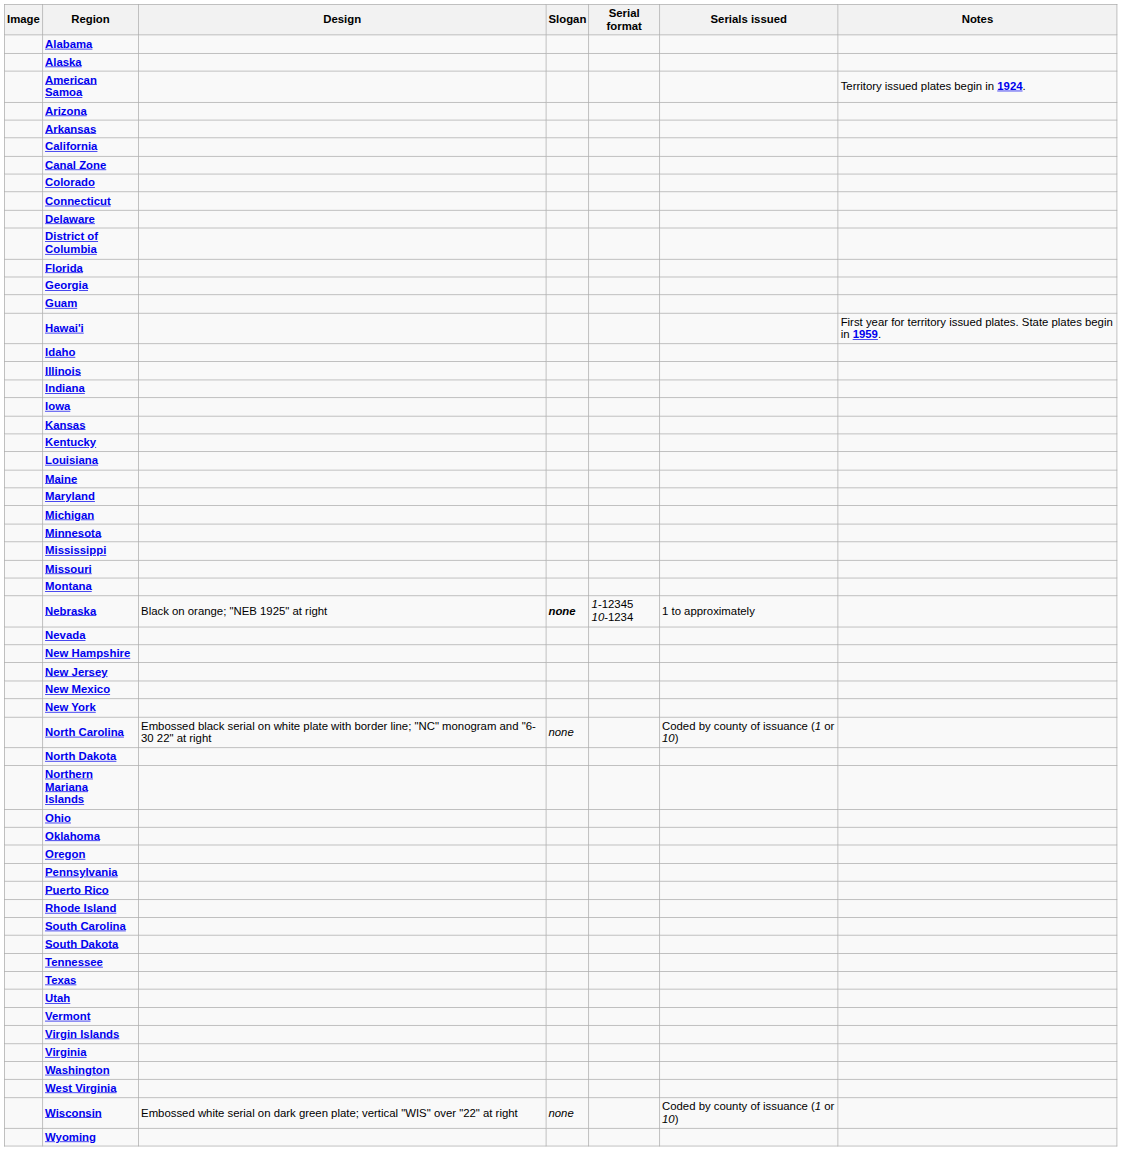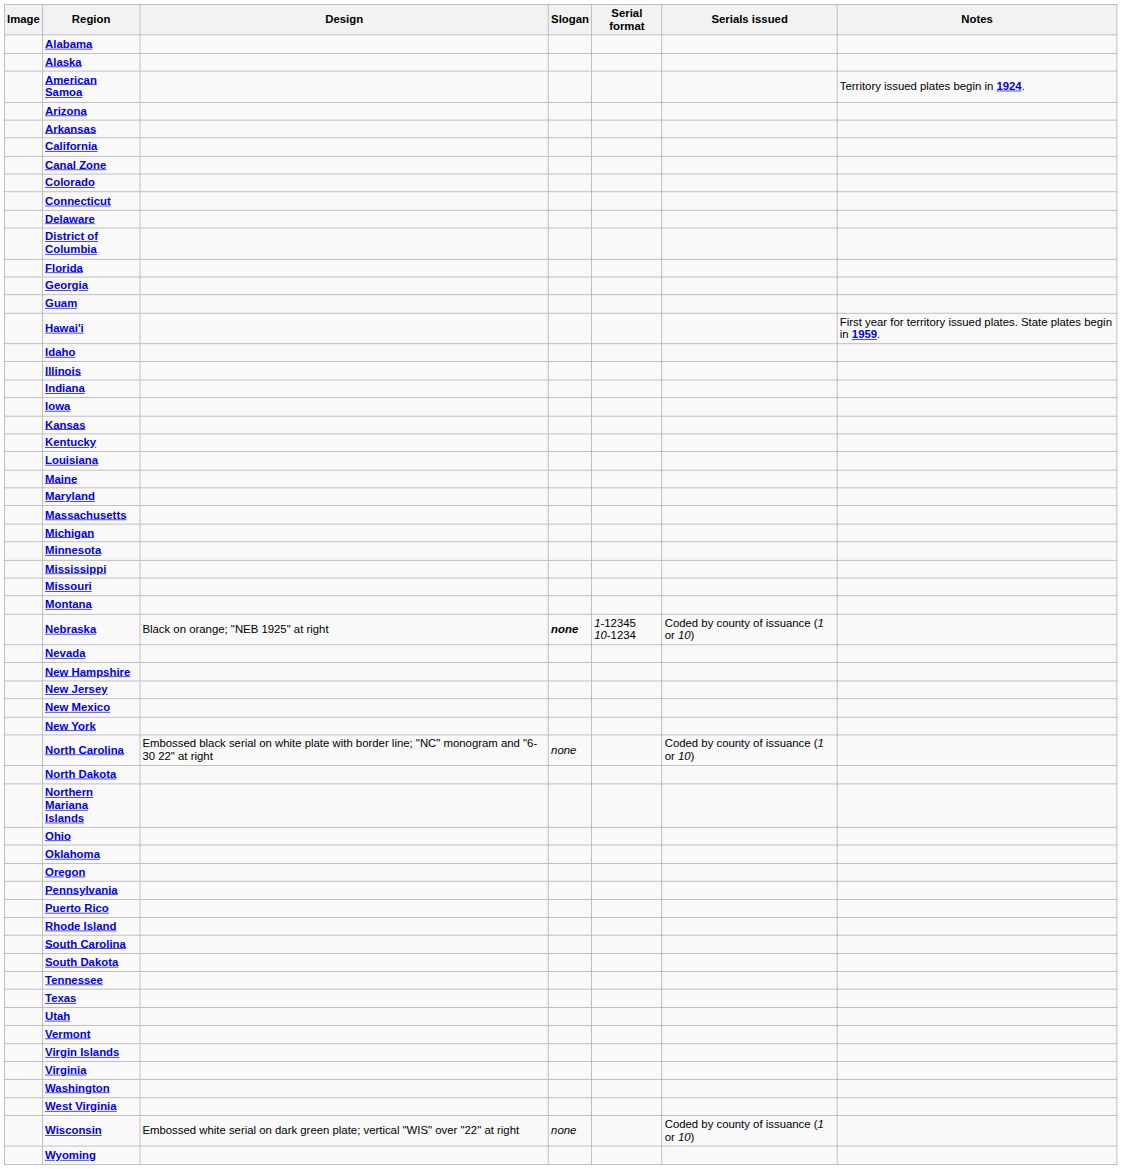 <table class="wikitable">
 <tr>
 <th>Image</th>
 <th>Region</th>
 <th>Design</th>
 <th>Slogan</th>
 <th>Serial format</th>
 <th>Serials issued</th>
 <th>Notes</th>
 </tr>
 <tr>
 <td></td>
 <td><strong><a href='#'>Alabama</a></strong></td>
 <td></td>
 <td></td>
 <td></td>
 <td></td>
 <td></td>
 </tr>
 <tr>
 <td></td>
 <td><strong><a href='#'>Alaska</a></strong></td>
 <td></td>
 <td></td>
 <td></td>
 <td></td>
 <td></td>
 </tr>
 <tr>
 <td></td>
 <td><strong><a href='#'>American Samoa</a></strong></td>
 <td></td>
 <td></td>
 <td></td>
 <td></td>
 <td>Territory issued plates begin in <a href='#'><strong>1924</strong></a>.</td>
 </tr>
 <tr>
 <td></td>
 <td><strong><a href='#'>Arizona</a></strong></td>
 <td></td>
 <td></td>
 <td></td>
 <td></td>
 <td></td>
 </tr>
 <tr>
 <td></td>
 <td><strong><a href='#'>Arkansas</a></strong></td>
 <td></td>
 <td></td>
 <td></td>
 <td></td>
 <td></td>
 </tr>
 <tr>
 <td></td>
 <td><strong><a href='#'>California</a></strong></td>
 <td></td>
 <td></td>
 <td></td>
 <td></td>
 <td></td>
 </tr>
 <tr>
 <td></td>
 <td><strong><a href='#'>Canal Zone</a></strong></td>
 <td></td>
 <td></td>
 <td></td>
 <td></td>
 <td></td>
 </tr>
 <tr>
 <td></td>
 <td><strong><a href='#'>Colorado</a></strong></td>
 <td></td>
 <td></td>
 <td></td>
 <td></td>
 <td></td>
 </tr>
 <tr>
 <td></td>
 <td><strong><a href='#'>Connecticut</a></strong></td>
 <td></td>
 <td></td>
 <td></td>
 <td></td>
 <td></td>
 </tr>
 <tr>
 <td></td>
 <td><strong><a href='#'>Delaware</a></strong></td>
 <td></td>
 <td></td>
 <td></td>
 <td></td>
 <td></td>
 </tr>
 <tr>
 <td></td>
 <td><strong><a href='#'>District of<br>Columbia</a></strong></td>
 <td></td>
 <td></td>
 <td></td>
 <td></td>
 <td></td>
 </tr>
 <tr>
 <td></td>
 <td><strong><a href='#'>Florida</a></strong></td>
 <td></td>
 <td></td>
 <td></td>
 <td></td>
 <td></td>
 </tr>
 <tr>
 <td></td>
 <td><strong><a href='#'>Georgia</a></strong></td>
 <td></td>
 <td></td>
 <td></td>
 <td></td>
 <td></td>
 </tr>
 <tr>
 <td></td>
 <td><strong><a href='#'>Guam</a></strong></td>
 <td></td>
 <td></td>
 <td></td>
 <td></td>
 <td></td>
 </tr>
 <tr>
 <td></td>
 <td><strong><a href='#'>Hawai'i</a></strong></td>
 <td></td>
 <td></td>
 <td></td>
 <td></td>
 <td>First year for territory issued plates. State plates begin in <a href='#'><strong>1959</strong></a>.</td>
 </tr>
 <tr>
 <td></td>
 <td><strong><a href='#'>Idaho</a></strong></td>
 <td></td>
 <td></td>
 <td></td>
 <td></td>
 <td></td>
 </tr>
 <tr>
 <td></td>
 <td><strong><a href='#'>Illinois</a></strong></td>
 <td></td>
 <td></td>
 <td></td>
 <td></td>
 <td></td>
 </tr>
 <tr>
 <td></td>
 <td><strong><a href='#'>Indiana</a></strong></td>
 <td></td>
 <td></td>
 <td></td>
 <td></td>
 <td></td>
 </tr>
 <tr>
 <td></td>
 <td><strong><a href='#'>Iowa</a></strong></td>
 <td></td>
 <td></td>
 <td></td>
 <td></td>
 <td></td>
 </tr>
 <tr>
 <td></td>
 <td><strong><a href='#'>Kansas</a></strong></td>
 <td></td>
 <td></td>
 <td></td>
 <td></td>
 <td></td>
 </tr>
 <tr>
 <td></td>
 <td><strong><a href='#'>Kentucky</a></strong></td>
 <td></td>
 <td></td>
 <td></td>
 <td></td>
 <td></td>
 </tr>
 <tr>
 <td></td>
 <td><strong><a href='#'>Louisiana</a></strong></td>
 <td></td>
 <td></td>
 <td></td>
 <td></td>
 <td></td>
 </tr>
 <tr>
 <td></td>
 <td><strong><a href='#'>Maine</a></strong></td>
 <td></td>
 <td></td>
 <td></td>
 <td></td>
 <td></td>
 </tr>
 <tr>
 <td></td>
 <td><strong><a href='#'>Maryland</a></strong></td>
 <td></td>
 <td></td>
 <td></td>
 <td></td>
 <td></td>
 </tr>
 <tr>
 <td></td>
+<td><strong><a href='#'>Massachusetts</a></strong></td>
+<td></td>
+<td></td>
+<td></td>
+<td></td>
+<td></td>
+</tr>
+<tr>
+<td></td>
 <td><strong><a href='#'>Michigan</a></strong></td>
 <td></td>
 <td></td>
 <td></td>
 <td></td>
 <td></td>
 </tr>
 <tr>
 <td></td>
 <td><strong><a href='#'>Minnesota</a></strong></td>
 <td></td>
 <td></td>
 <td></td>
 <td></td>
 <td></td>
 </tr>
 <tr>
 <td></td>
 <td><strong><a href='#'>Mississippi</a></strong></td>
 <td></td>
 <td></td>
 <td></td>
 <td></td>
 <td></td>
 </tr>
 <tr>
 <td></td>
 <td><strong><a href='#'>Missouri</a></strong></td>
 <td></td>
 <td></td>
 <td></td>
 <td></td>
 <td></td>
 </tr>
 <tr>
 <td></td>
 <td><strong><a href='#'>Montana</a></strong></td>
 <td></td>
 <td></td>
 <td></td>
 <td></td>
 <td></td>
 </tr>
 <tr>
 <td></td>
 <td><strong><a href='#'>Nebraska</a></strong></td>
 <td>Black on orange; "NEB 1925" at right</td>
 <td><strong><em>none</em></strong></td>
 <td><em>1</em>-12345<br><em>10</em>-1234</td>
-<td>1 to approximately </td>
+<td>Coded by county of issuance (<em>1</em> or <em>10</em>)</td>
 <td></td>
 </tr>
 <tr>
 <td></td>
 <td><strong><a href='#'>Nevada</a></strong></td>
 <td></td>
 <td></td>
 <td></td>
 <td></td>
 <td></td>
 </tr>
 <tr>
 <td></td>
 <td><strong><a href='#'>New Hampshire</a></strong></td>
 <td></td>
 <td></td>
 <td></td>
 <td></td>
 <td></td>
 </tr>
 <tr>
 <td></td>
 <td><strong><a href='#'>New Jersey</a></strong></td>
 <td></td>
 <td></td>
 <td></td>
 <td></td>
 <td></td>
 </tr>
 <tr>
 <td></td>
 <td><strong><a href='#'>New Mexico</a></strong></td>
 <td></td>
 <td></td>
 <td></td>
 <td></td>
 <td></td>
 </tr>
 <tr>
 <td></td>
 <td><strong><a href='#'>New York</a></strong></td>
 <td></td>
 <td></td>
 <td></td>
 <td></td>
 <td></td>
 </tr>
 <tr>
 <td></td>
 <td><strong><a href='#'>North Carolina</a></strong></td>
 <td>Embossed black serial on white plate with border line; "NC" monogram and "6-30 22" at right</td>
 <td><em>none</em></td>
 <td></td>
 <td>Coded by county of issuance (<em>1</em> or <em>10</em>)</td>
 <td></td>
 </tr>
 <tr>
 <td></td>
 <td><strong><a href='#'>North Dakota</a></strong></td>
 <td></td>
 <td></td>
 <td></td>
 <td></td>
 <td></td>
 </tr>
 <tr>
 <td></td>
 <td><strong><a href='#'>Northern Mariana<br> Islands</a></strong></td>
 <td></td>
 <td></td>
 <td></td>
 <td></td>
 <td></td>
 </tr>
 <tr>
 <td></td>
 <td><strong><a href='#'>Ohio</a></strong></td>
 <td></td>
 <td></td>
 <td></td>
 <td></td>
 <td></td>
 </tr>
 <tr>
 <td></td>
 <td><strong><a href='#'>Oklahoma</a></strong></td>
 <td></td>
 <td></td>
 <td></td>
 <td></td>
 <td></td>
 </tr>
 <tr>
 <td></td>
 <td><strong><a href='#'>Oregon</a></strong></td>
 <td></td>
 <td></td>
 <td></td>
 <td></td>
 <td></td>
 </tr>
 <tr>
 <td></td>
 <td><strong><a href='#'>Pennsylvania</a></strong></td>
 <td></td>
 <td></td>
 <td></td>
 <td></td>
 <td></td>
 </tr>
 <tr>
 <td></td>
 <td><strong><a href='#'>Puerto Rico</a></strong></td>
 <td></td>
 <td></td>
 <td></td>
 <td></td>
 <td></td>
 </tr>
 <tr>
 <td></td>
 <td><strong><a href='#'>Rhode Island</a></strong></td>
 <td></td>
 <td></td>
 <td></td>
 <td></td>
 <td></td>
 </tr>
 <tr>
 <td></td>
 <td><strong><a href='#'>South Carolina</a></strong></td>
 <td></td>
 <td></td>
 <td></td>
 <td></td>
 <td></td>
 </tr>
 <tr>
 <td></td>
 <td><strong><a href='#'>South Dakota</a></strong></td>
 <td></td>
 <td></td>
 <td></td>
 <td></td>
 <td></td>
 </tr>
 <tr>
 <td></td>
 <td><strong><a href='#'>Tennessee</a></strong></td>
 <td></td>
 <td></td>
 <td></td>
 <td></td>
 <td></td>
 </tr>
 <tr>
 <td></td>
 <td><strong><a href='#'>Texas</a></strong></td>
 <td></td>
 <td></td>
 <td></td>
 <td></td>
 <td></td>
 </tr>
 <tr>
 <td></td>
 <td><strong><a href='#'>Utah</a></strong></td>
 <td></td>
 <td></td>
 <td></td>
 <td></td>
 <td></td>
 </tr>
 <tr>
 <td></td>
 <td><strong><a href='#'>Vermont</a></strong></td>
 <td></td>
 <td></td>
 <td></td>
 <td></td>
 <td></td>
 </tr>
 <tr>
 <td></td>
 <td><strong><a href='#'>Virgin Islands</a></strong></td>
 <td></td>
 <td></td>
 <td></td>
 <td></td>
 <td></td>
 </tr>
 <tr>
 <td></td>
 <td><strong><a href='#'>Virginia</a></strong></td>
 <td></td>
 <td></td>
 <td></td>
 <td></td>
 <td></td>
 </tr>
 <tr>
 <td></td>
 <td><strong><a href='#'>Washington</a></strong></td>
 <td></td>
 <td></td>
 <td></td>
 <td></td>
 <td></td>
 </tr>
 <tr>
 <td></td>
 <td><strong><a href='#'>West Virginia</a></strong></td>
 <td></td>
 <td></td>
 <td></td>
 <td></td>
 <td></td>
 </tr>
 <tr>
 <td></td>
 <td><strong><a href='#'>Wisconsin</a></strong></td>
 <td>Embossed white serial on dark green plate; vertical "WIS" over "22" at right</td>
 <td><em>none</em></td>
 <td></td>
 <td>Coded by county of issuance (<em>1</em> or <em>10</em>)</td>
 <td></td>
 </tr>
 <tr>
 <td></td>
 <td><strong><a href='#'>Wyoming</a></strong></td>
 <td></td>
 <td></td>
 <td></td>
 <td></td>
 <td></td>
 </tr>
 </table>
